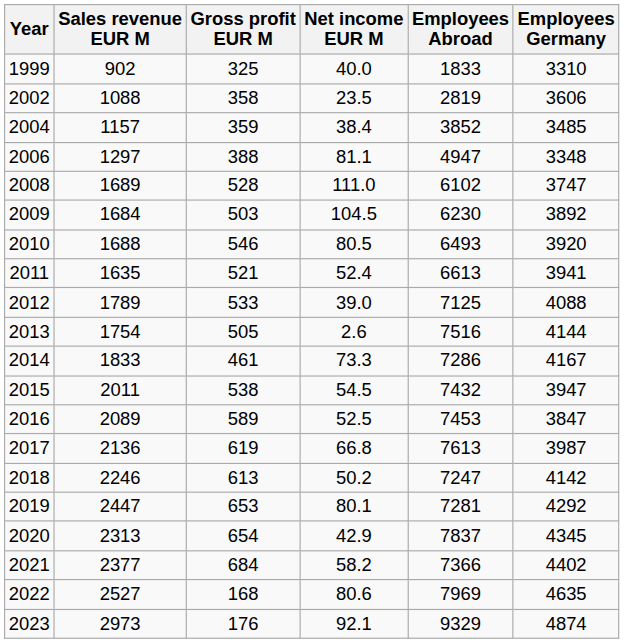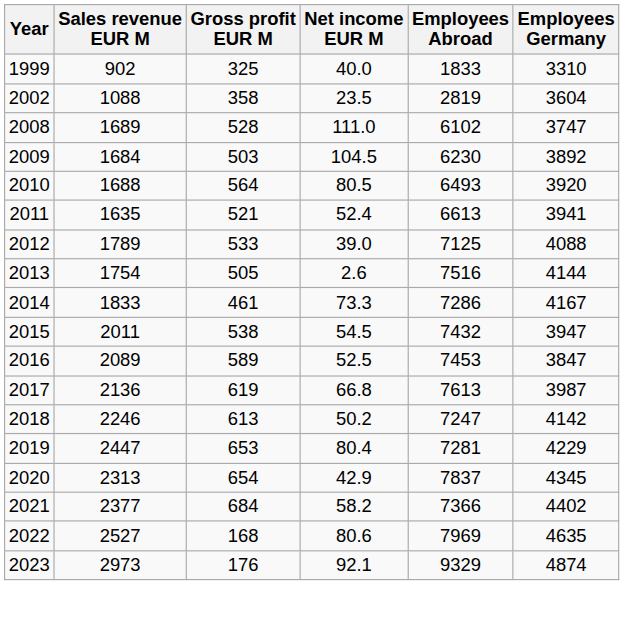 <table class="wikitable centered zebra" style="text-align:center">
 <tr>
 <th>Year</th>
 <th>Sales revenue<br>EUR M</th>
 <th>Gross profit<br>EUR M</th>
 <th>Net income<br>EUR M</th>
 <th>Employees<br>Abroad</th>
 <th>Employees<br>Germany</th>
 </tr>
 <tr>
 <td>1999</td>
 <td>902</td>
 <td>325</td>
 <td>40.0</td>
 <td>1833</td>
 <td>3310</td>
 </tr>
 <tr>
 <td>2002</td>
 <td>1088</td>
 <td>358</td>
 <td>23.5</td>
 <td>2819</td>
-<td>3606</td>
-</tr>
-<tr>
-<td>2004</td>
-<td>1157</td>
-<td>359</td>
-<td>38.4</td>
-<td>3852</td>
-<td>3485</td>
-</tr>
-<tr>
-<td>2006</td>
-<td>1297</td>
-<td>388</td>
-<td>81.1</td>
-<td>4947</td>
-<td>3348</td>
+<td>3604</td>
 </tr>
 <tr>
 <td>2008</td>
 <td>1689</td>
 <td>528</td>
 <td>111.0</td>
 <td>6102</td>
 <td>3747</td>
 </tr>
 <tr>
 <td>2009</td>
 <td>1684</td>
 <td>503</td>
 <td>104.5</td>
 <td>6230</td>
 <td>3892</td>
 </tr>
 <tr>
 <td>2010</td>
 <td>1688</td>
-<td>546</td>
+<td>564</td>
 <td>80.5</td>
 <td>6493</td>
 <td>3920</td>
 </tr>
 <tr>
 <td>2011</td>
 <td>1635</td>
 <td>521</td>
 <td>52.4</td>
 <td>6613</td>
 <td>3941</td>
 </tr>
 <tr>
 <td>2012</td>
 <td>1789</td>
 <td>533</td>
 <td>39.0</td>
 <td>7125</td>
 <td>4088</td>
 </tr>
 <tr>
 <td>2013</td>
 <td>1754</td>
 <td>505</td>
 <td>2.6</td>
 <td>7516</td>
 <td>4144</td>
 </tr>
 <tr>
 <td>2014</td>
 <td>1833</td>
 <td>461</td>
 <td>73.3</td>
 <td>7286</td>
 <td>4167</td>
 </tr>
 <tr>
 <td>2015</td>
 <td>2011</td>
 <td>538</td>
 <td>54.5</td>
 <td>7432</td>
 <td>3947</td>
 </tr>
 <tr>
 <td>2016</td>
 <td>2089</td>
 <td>589</td>
 <td>52.5</td>
 <td>7453</td>
 <td>3847</td>
 </tr>
 <tr>
 <td>2017</td>
 <td>2136</td>
 <td>619</td>
 <td>66.8</td>
 <td>7613</td>
 <td>3987</td>
 </tr>
 <tr>
 <td>2018</td>
 <td>2246</td>
 <td>613</td>
 <td>50.2</td>
 <td>7247</td>
 <td>4142</td>
 </tr>
 <tr>
 <td>2019</td>
 <td>2447</td>
 <td>653</td>
-<td>80.1</td>
+<td>80.4</td>
 <td>7281</td>
-<td>4292</td>
+<td>4229</td>
 </tr>
 <tr>
 <td>2020</td>
 <td>2313</td>
 <td>654</td>
 <td>42.9</td>
 <td>7837</td>
 <td>4345</td>
 </tr>
 <tr>
 <td>2021</td>
 <td>2377</td>
 <td>684</td>
 <td>58.2</td>
 <td>7366</td>
 <td>4402</td>
 </tr>
 <tr>
 <td>2022</td>
 <td>2527</td>
 <td>168</td>
 <td>80.6</td>
 <td>7969</td>
 <td>4635</td>
 </tr>
 <tr>
 <td>2023</td>
 <td>2973</td>
 <td>176</td>
 <td>92.1</td>
 <td>9329</td>
 <td>4874</td>
 </tr>
 </table>
